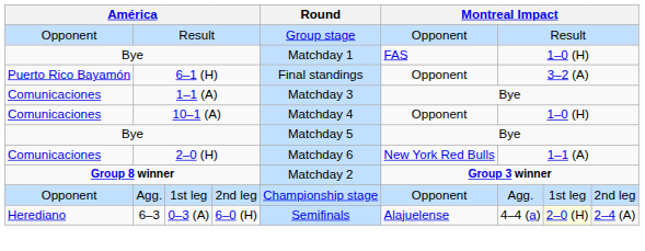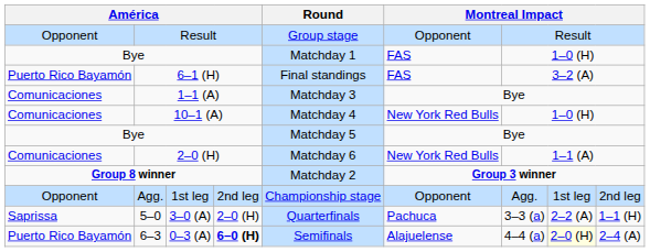 <table class="wikitable" style="text-align:center">
 <tr>
 <th colspan=4> <a href='#'>América</a></th>
 <th>Round</th>
 <th colspan=4> <a href='#'>Montreal Impact</a></th>
 </tr>
 <tr bgcolor=#c1e0ff>
 <td>Opponent</td>
 <td colspan=3>Result</td>
 <td><a href='#'>Group stage</a></td>
 <td>Opponent</td>
 <td colspan=3>Result</td>
 </tr>
 <tr>
 <td colspan=4>Bye</td>
 <td bgcolor=#c1e0ff>Matchday 1</td>
 <td align=left> <a href='#'>FAS</a></td>
 <td colspan=3><a href='#'>1–0</a> (H)</td>
 </tr>
 <tr>
 <td align=left> <a href='#'>Puerto Rico Bayamón</a></td>
 <td colspan=3><a href='#'>6–1</a> (H)</td>
 <td bgcolor=#c1e0ff>Final standings</td>
-<td>Opponent</td>
+<td align=left> <a href='#'>FAS</a></td>
 <td colspan=3><a href='#'>3–2</a> (A)</td>
 </tr>
 <tr>
 <td align=left> <a href='#'>Comunicaciones</a></td>
 <td colspan=3><a href='#'>1–1</a> (A)</td>
 <td bgcolor=#c1e0ff>Matchday 3</td>
 <td colspan=4>Bye</td>
 </tr>
 <tr>
 <td align=left> <a href='#'>Comunicaciones</a></td>
 <td colspan=3><a href='#'>10–1</a> (A)</td>
 <td bgcolor=#c1e0ff>Matchday 4</td>
-<td>Opponent</td>
+<td align=left> <a href='#'>New York Red Bulls</a></td>
 <td colspan=3><a href='#'>1–0</a> (H)</td>
 </tr>
 <tr>
 <td colspan=4>Bye</td>
 <td bgcolor=#c1e0ff>Matchday 5</td>
 <td colspan=4>Bye</td>
 </tr>
 <tr>
 <td align=left> <a href='#'>Comunicaciones</a></td>
 <td colspan=3><a href='#'>2–0</a> (H)</td>
 <td bgcolor=#c1e0ff>Matchday 6</td>
 <td align=left> <a href='#'>New York Red Bulls</a></td>
 <td colspan=3><a href='#'>1–1</a> (A)</td>
 </tr>
 <tr>
 <td colspan=4 valign=top style="font-size:90%"><strong><a href='#'>Group 8</a> winner</strong><br></td>
 <td bgcolor=#c1e0ff>Matchday 2</td>
 <td colspan=4 valign=top style="font-size:90%"><strong><a href='#'>Group 3</a> winner</strong><br></td>
 </tr>
 <tr bgcolor=#c1e0ff>
 <td>Opponent</td>
 <td>Agg.</td>
 <td>1st leg</td>
 <td>2nd leg</td>
 <td><a href='#'>Championship stage</a></td>
 <td>Opponent</td>
 <td>Agg.</td>
 <td>1st leg</td>
 <td>2nd leg</td>
 </tr>
 <tr>
-<td align=left> <a href='#'>Herediano</a></td>
+<td align=left> <a href='#'>Saprissa</a></td>
+<td>5–0</td>
+<td><a href='#'>3–0</a> (A)</td>
+<td><a href='#'>2–0</a> (H)</td>
+<td bgcolor=#c1e0ff><a href='#'>Quarterfinals</a></td>
+<td align=left> <a href='#'>Pachuca</a></td>
+<td>3–3 (<a href='#'>a</a>)</td>
+<td><a href='#'>2–2</a> (A)</td>
+<td><a href='#'>1–1</a> (H)</td>
+</tr>
+<tr>
+<td align=left> <a href='#'>Puerto Rico Bayamón</a></td>
 <td>6–3</td>
 <td><a href='#'>0–3</a> (A)</td>
-<td><a href='#'>6–0</a> (H)</td>
+<td><strong><a href='#'>6–0</a> (H)</strong></td>
 <td bgcolor=#c1e0ff><a href='#'>Semifinals</a></td>
 <td align=left> <a href='#'>Alajuelense</a></td>
 <td>4–4 (<a href='#'>a</a>)</td>
 <td style="background: lightyellow;"><a href='#'>2–0</a> (H)</td>
 <td><a href='#'>2–4</a> (A)</td>
 </tr>
 </table>
